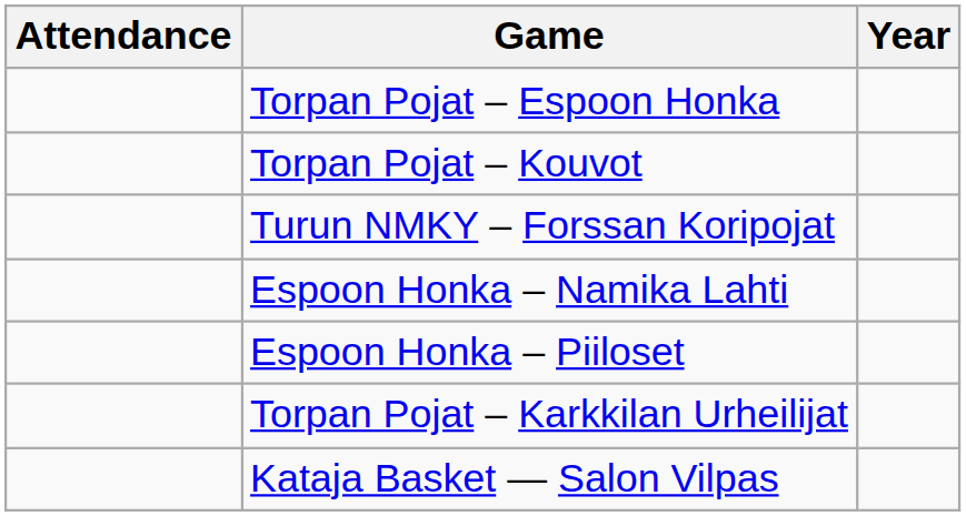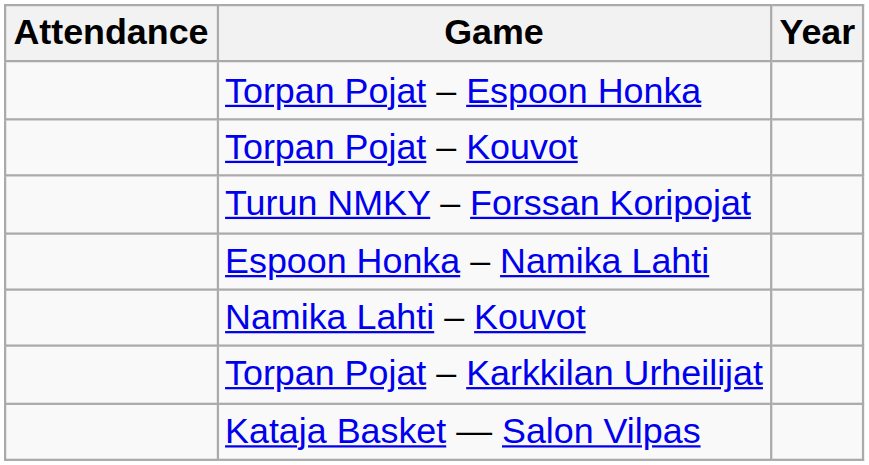 <table class="wikitable sortable">
 <tr>
 <th>Attendance</th>
 <th>Game</th>
 <th>Year</th>
 </tr>
 <tr>
 <td></td>
 <td><a href='#'>Torpan Pojat</a> – <a href='#'>Espoon Honka</a></td>
 <td></td>
 </tr>
 <tr>
 <td></td>
 <td><a href='#'>Torpan Pojat</a> – <a href='#'>Kouvot</a></td>
 <td></td>
 </tr>
 <tr>
 <td></td>
 <td><a href='#'>Turun NMKY</a> – <a href='#'>Forssan Koripojat</a></td>
 <td></td>
 </tr>
 <tr>
 <td></td>
 <td><a href='#'>Espoon Honka</a> – <a href='#'>Namika Lahti</a></td>
 <td></td>
 </tr>
 <tr>
 <td></td>
-<td><a href='#'>Espoon Honka</a> – <a href='#'>Piiloset</a></td>
+<td><a href='#'>Namika Lahti</a> – <a href='#'>Kouvot</a></td>
 <td></td>
 </tr>
 <tr>
 <td></td>
 <td><a href='#'>Torpan Pojat</a> – <a href='#'>Karkkilan Urheilijat</a></td>
 <td></td>
 </tr>
 <tr>
 <td></td>
 <td><a href='#'>Kataja Basket</a> — <a href='#'>Salon Vilpas</a></td>
 <td></td>
 </tr>
 </table>
